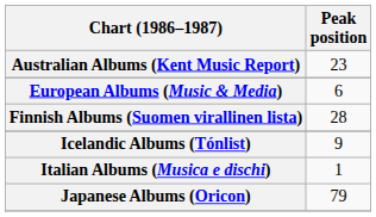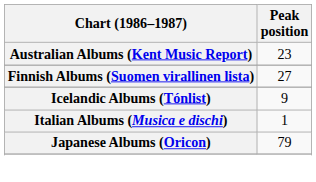 <table class="wikitable sortable plainrowheaders" style="text-align:center">
 <tr>
 <th scope="col">Chart (1986–1987)</th>
 <th scope="col">Peak<br> position</th>
 </tr>
 <tr>
 <th scope="row">Australian Albums (<a href='#'>Kent Music Report</a>)</th>
 <td>23</td>
 </tr>
 <tr>
 </tr>
 <tr>
 </tr>
 <tr>
-<th scope="row"><a href='#'>European Albums</a> (<em><a href='#'>Music & Media</a></em>)</th>
-<td>6</td>
-</tr>
-<tr>
 <th scope="row">Finnish Albums (<a href='#'>Suomen virallinen lista</a>)</th>
-<td>28</td>
+<td>27</td>
 </tr>
 <tr>
 </tr>
 <tr>
 <th scope="row">Icelandic Albums (<a href='#'>Tónlist</a>)</th>
 <td>9</td>
 </tr>
 <tr>
 <th scope="row">Italian Albums (<em><a href='#'>Musica e dischi</a></em>)</th>
 <td>1</td>
 </tr>
 <tr>
 <th scope="row">Japanese Albums (<a href='#'>Oricon</a>)</th>
 <td>79</td>
 </tr>
 <tr>
 </tr>
 <tr>
 </tr>
 <tr>
 </tr>
 <tr>
 </tr>
 <tr>
 </tr>
 </table>
